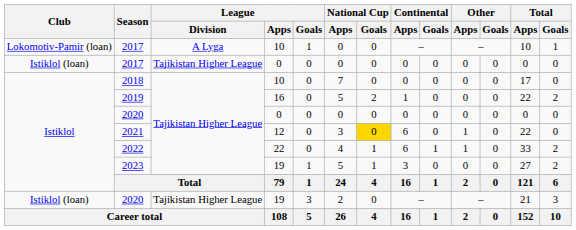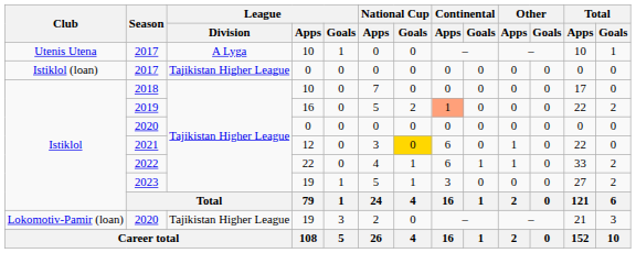 <table class="wikitable" style="text-align: center;">
 <tr>
 <th rowspan="2">Club</th>
 <th rowspan="2">Season</th>
 <th colspan="3">League</th>
 <th colspan="2">National Cup</th>
 <th colspan="2">Continental</th>
 <th colspan="2">Other</th>
 <th colspan="2">Total</th>
 </tr>
 <tr>
 <th>Division</th>
 <th>Apps</th>
 <th>Goals</th>
 <th>Apps</th>
 <th>Goals</th>
 <th>Apps</th>
 <th>Goals</th>
 <th>Apps</th>
 <th>Goals</th>
 <th>Apps</th>
 <th>Goals</th>
 </tr>
 <tr>
-<td><a href='#'>Lokomotiv-Pamir</a> (loan)</td>
+<td><a href='#'>Utenis Utena</a></td>
 <td><a href='#'>2017</a></td>
 <td><a href='#'>A Lyga</a></td>
 <td>10</td>
 <td>1</td>
 <td>0</td>
 <td>0</td>
 <td colspan="2">–</td>
 <td colspan="2">–</td>
 <td>10</td>
 <td>1</td>
 </tr>
 <tr>
 <td><a href='#'>Istiklol</a> (loan)</td>
 <td><a href='#'>2017</a></td>
 <td><a href='#'>Tajikistan Higher League</a></td>
 <td>0</td>
 <td>0</td>
 <td>0</td>
 <td>0</td>
 <td>0</td>
 <td>0</td>
 <td>0</td>
 <td>0</td>
 <td>0</td>
 <td>0</td>
 </tr>
 <tr>
 <td rowspan="7" valign="center"><a href='#'>Istiklol</a></td>
 <td><a href='#'>2018</a></td>
 <td rowspan="6" valign="center"><a href='#'>Tajikistan Higher League</a></td>
 <td>10</td>
 <td>0</td>
 <td>7</td>
 <td>0</td>
 <td>0</td>
 <td>0</td>
 <td>0</td>
 <td>0</td>
 <td>17</td>
 <td>0</td>
 </tr>
 <tr>
 <td><a href='#'>2019</a></td>
 <td>16</td>
 <td>0</td>
 <td>5</td>
 <td>2</td>
-<td>1</td>
+<td style="background: lightsalmon;">1</td>
 <td>0</td>
 <td>0</td>
 <td>0</td>
 <td>22</td>
 <td>2</td>
 </tr>
 <tr>
 <td><a href='#'>2020</a></td>
 <td>0</td>
 <td>0</td>
 <td>0</td>
 <td>0</td>
 <td>0</td>
 <td>0</td>
 <td>0</td>
 <td>0</td>
 <td>0</td>
 <td>0</td>
 </tr>
 <tr>
 <td><a href='#'>2021</a></td>
 <td>12</td>
 <td>0</td>
 <td>3</td>
 <td style="background: gold;">0</td>
 <td>6</td>
 <td>0</td>
 <td>1</td>
 <td>0</td>
 <td>22</td>
 <td>0</td>
 </tr>
 <tr>
 <td><a href='#'>2022</a></td>
 <td>22</td>
 <td>0</td>
 <td>4</td>
 <td>1</td>
 <td>6</td>
 <td>1</td>
 <td>1</td>
 <td>0</td>
 <td>33</td>
 <td>2</td>
 </tr>
 <tr>
 <td><a href='#'>2023</a></td>
 <td>19</td>
 <td>1</td>
 <td>5</td>
 <td>1</td>
 <td>3</td>
 <td>0</td>
 <td>0</td>
 <td>0</td>
 <td>27</td>
 <td>2</td>
 </tr>
 <tr>
 <th colspan="2">Total</th>
 <th>79</th>
 <th>1</th>
 <th>24</th>
 <th>4</th>
 <th>16</th>
 <th>1</th>
 <th>2</th>
 <th>0</th>
 <th>121</th>
 <th>6</th>
 </tr>
 <tr>
-<td><a href='#'>Istiklol</a> (loan)</td>
+<td><a href='#'>Lokomotiv-Pamir</a> (loan)</td>
 <td><a href='#'>2020</a></td>
 <td>Tajikistan Higher League</td>
 <td>19</td>
 <td>3</td>
 <td>2</td>
 <td>0</td>
 <td colspan="2">–</td>
 <td colspan="2">–</td>
 <td>21</td>
 <td>3</td>
 </tr>
 <tr>
 <th colspan="3">Career total</th>
 <th>108</th>
 <th>5</th>
 <th>26</th>
 <th>4</th>
 <th>16</th>
 <th>1</th>
 <th>2</th>
 <th>0</th>
 <th>152</th>
 <th>10</th>
 </tr>
 </table>
